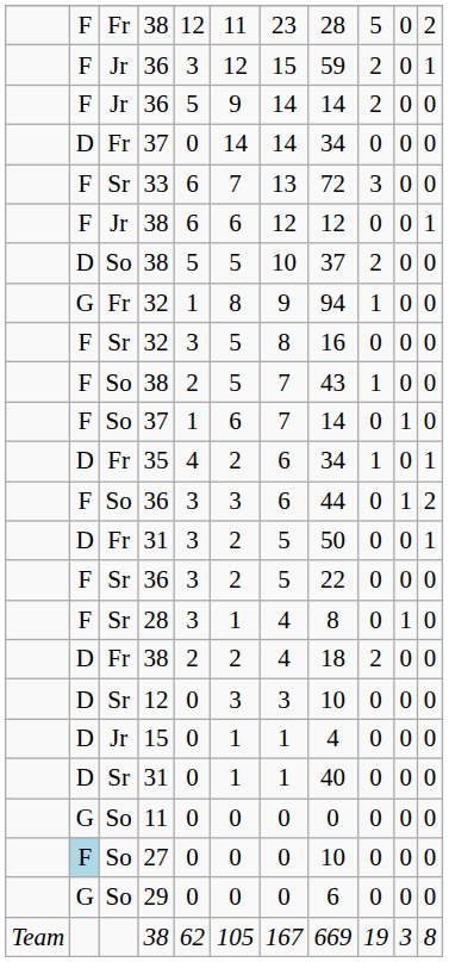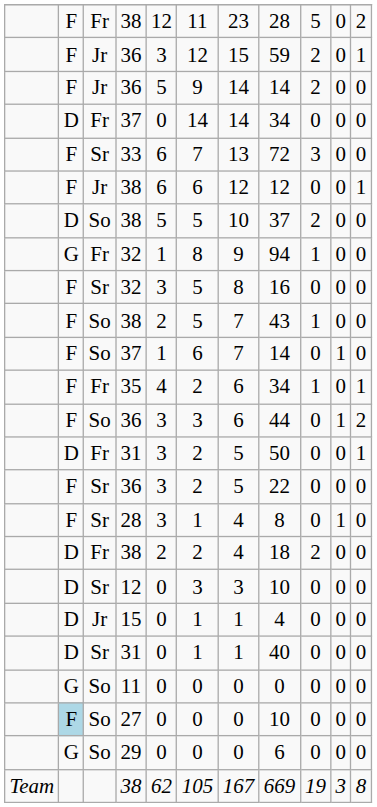 <table class="wikitable sortable" style="text-align:center">
 <tr>
 </tr>
 <tr>
 <td align=left></td>
 <td>F</td>
 <td>Fr</td>
 <td>38</td>
 <td>12</td>
 <td>11</td>
 <td>23</td>
 <td>28</td>
 <td>5</td>
 <td>0</td>
 <td>2</td>
 </tr>
 <tr>
 <td align=left></td>
 <td>F</td>
 <td>Jr</td>
 <td>36</td>
 <td>3</td>
 <td>12</td>
 <td>15</td>
 <td>59</td>
 <td>2</td>
 <td>0</td>
 <td>1</td>
 </tr>
 <tr>
 <td align=left></td>
 <td>F</td>
 <td>Jr</td>
 <td>36</td>
 <td>5</td>
 <td>9</td>
 <td>14</td>
 <td>14</td>
 <td>2</td>
 <td>0</td>
 <td>0</td>
 </tr>
 <tr>
 <td align=left></td>
 <td>D</td>
 <td>Fr</td>
 <td>37</td>
 <td>0</td>
 <td>14</td>
 <td>14</td>
 <td>34</td>
 <td>0</td>
 <td>0</td>
 <td>0</td>
 </tr>
 <tr>
 <td align=left></td>
 <td>F</td>
 <td>Sr</td>
 <td>33</td>
 <td>6</td>
 <td>7</td>
 <td>13</td>
 <td>72</td>
 <td>3</td>
 <td>0</td>
 <td>0</td>
 </tr>
 <tr>
 <td align=left></td>
 <td>F</td>
 <td>Jr</td>
 <td>38</td>
 <td>6</td>
 <td>6</td>
 <td>12</td>
 <td>12</td>
 <td>0</td>
 <td>0</td>
 <td>1</td>
 </tr>
 <tr>
 <td align=left></td>
 <td>D</td>
 <td>So</td>
 <td>38</td>
 <td>5</td>
 <td>5</td>
 <td>10</td>
 <td>37</td>
 <td>2</td>
 <td>0</td>
 <td>0</td>
 </tr>
 <tr>
 <td align=left></td>
 <td>G</td>
 <td>Fr</td>
 <td>32</td>
 <td>1</td>
 <td>8</td>
 <td>9</td>
 <td>94</td>
 <td>1</td>
 <td>0</td>
 <td>0</td>
 </tr>
 <tr>
 <td align=left></td>
 <td>F</td>
 <td>Sr</td>
 <td>32</td>
 <td>3</td>
 <td>5</td>
 <td>8</td>
 <td>16</td>
 <td>0</td>
 <td>0</td>
 <td>0</td>
 </tr>
 <tr>
 <td align=left></td>
 <td>F</td>
 <td>So</td>
 <td>38</td>
 <td>2</td>
 <td>5</td>
 <td>7</td>
 <td>43</td>
 <td>1</td>
 <td>0</td>
 <td>0</td>
 </tr>
 <tr>
 <td align=left></td>
 <td>F</td>
 <td>So</td>
 <td>37</td>
 <td>1</td>
 <td>6</td>
 <td>7</td>
 <td>14</td>
 <td>0</td>
 <td>1</td>
 <td>0</td>
 </tr>
 <tr>
 <td align=left></td>
-<td>D</td>
+<td>F</td>
 <td>Fr</td>
 <td>35</td>
 <td>4</td>
 <td>2</td>
 <td>6</td>
 <td>34</td>
 <td>1</td>
 <td>0</td>
 <td>1</td>
 </tr>
 <tr>
 <td align=left></td>
 <td>F</td>
 <td>So</td>
 <td>36</td>
 <td>3</td>
 <td>3</td>
 <td>6</td>
 <td>44</td>
 <td>0</td>
 <td>1</td>
 <td>2</td>
 </tr>
 <tr>
 <td align=left></td>
 <td>D</td>
 <td>Fr</td>
 <td>31</td>
 <td>3</td>
 <td>2</td>
 <td>5</td>
 <td>50</td>
 <td>0</td>
 <td>0</td>
 <td>1</td>
 </tr>
 <tr>
 <td align=left></td>
 <td>F</td>
 <td>Sr</td>
 <td>36</td>
 <td>3</td>
 <td>2</td>
 <td>5</td>
 <td>22</td>
 <td>0</td>
 <td>0</td>
 <td>0</td>
 </tr>
 <tr>
 <td align=left></td>
 <td>F</td>
 <td>Sr</td>
 <td>28</td>
 <td>3</td>
 <td>1</td>
 <td>4</td>
 <td>8</td>
 <td>0</td>
 <td>1</td>
 <td>0</td>
 </tr>
 <tr>
 <td align=left></td>
 <td>D</td>
 <td>Fr</td>
 <td>38</td>
 <td>2</td>
 <td>2</td>
 <td>4</td>
 <td>18</td>
 <td>2</td>
 <td>0</td>
 <td>0</td>
 </tr>
 <tr>
 <td align=left></td>
 <td>D</td>
 <td>Sr</td>
 <td>12</td>
 <td>0</td>
 <td>3</td>
 <td>3</td>
 <td>10</td>
 <td>0</td>
 <td>0</td>
 <td>0</td>
 </tr>
 <tr>
 <td align=left></td>
 <td>D</td>
 <td>Jr</td>
 <td>15</td>
 <td>0</td>
 <td>1</td>
 <td>1</td>
 <td>4</td>
 <td>0</td>
 <td>0</td>
 <td>0</td>
 </tr>
 <tr>
 <td align=left></td>
 <td>D</td>
 <td>Sr</td>
 <td>31</td>
 <td>0</td>
 <td>1</td>
 <td>1</td>
 <td>40</td>
 <td>0</td>
 <td>0</td>
 <td>0</td>
 </tr>
 <tr>
 <td align=left></td>
 <td>G</td>
 <td>So</td>
 <td>11</td>
 <td>0</td>
 <td>0</td>
 <td>0</td>
 <td>0</td>
 <td>0</td>
 <td>0</td>
 <td>0</td>
 </tr>
 <tr>
 <td align=left></td>
 <td style="background: lightblue;">F</td>
 <td>So</td>
 <td>27</td>
 <td>0</td>
 <td>0</td>
 <td>0</td>
 <td>10</td>
 <td>0</td>
 <td>0</td>
 <td>0</td>
 </tr>
 <tr>
 <td align=left></td>
 <td>G</td>
 <td>So</td>
 <td>29</td>
 <td>0</td>
 <td>0</td>
 <td>0</td>
 <td>6</td>
 <td>0</td>
 <td>0</td>
 <td>0</td>
 </tr>
 <tr class="sortbottom">
 <td align=left><em>Team</em></td>
 <td></td>
 <td></td>
 <td><em>38</em></td>
 <td><em>62</em></td>
 <td><em>105</em></td>
 <td><em>167</em></td>
 <td><em>669</em></td>
 <td><em>19</em></td>
 <td><em>3</em></td>
 <td><em>8</em></td>
 </tr>
 </table>
